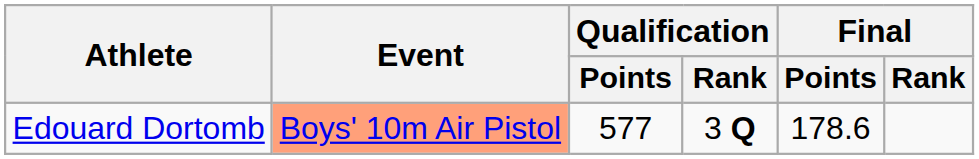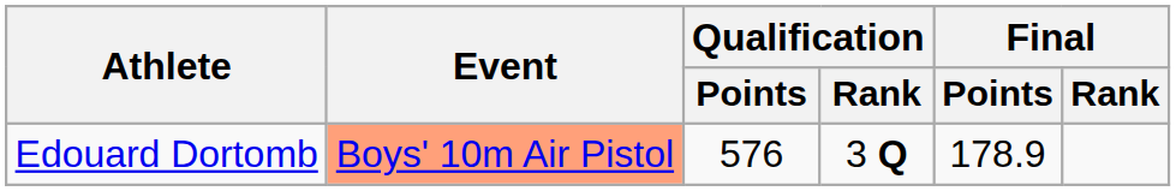 <table class="wikitable" style="font-size:90%;">
 <tr>
 <th rowspan=2>Athlete</th>
 <th rowspan=2>Event</th>
 <th colspan=2>Qualification</th>
 <th colspan=2>Final</th>
 </tr>
 <tr style="font-size:95%">
 <th>Points</th>
 <th>Rank</th>
 <th>Points</th>
 <th>Rank</th>
 </tr>
 <tr align=center>
 <td align=left><a href='#'>Edouard Dortomb</a></td>
 <td align=left style="background: lightsalmon;"><a href='#'>Boys' 10m Air Pistol</a></td>
-<td>577</td>
+<td>576</td>
 <td>3 <strong>Q</strong></td>
-<td>178.6</td>
+<td>178.9</td>
 <td></td>
 </tr>
 </table>
